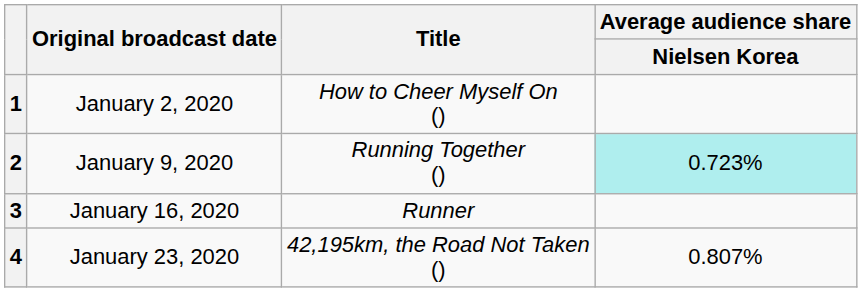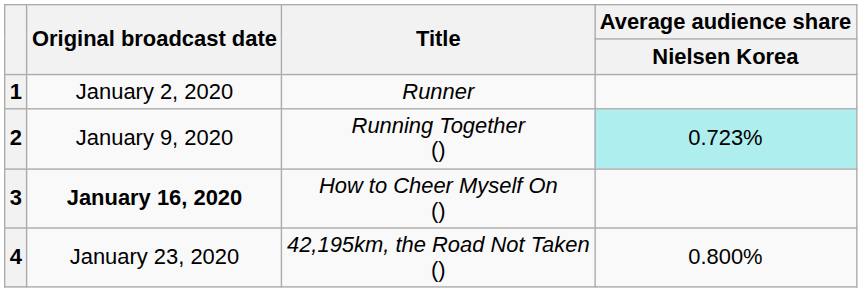 <table class="wikitable" style="text-align:center">
 <tr>
 <th rowspan="2"></th>
 <th rowspan="2">Original broadcast date</th>
 <th rowspan="2">Title</th>
 <th>Average audience share</th>
 </tr>
 <tr>
 <th>Nielsen Korea</th>
 </tr>
 <tr>
 <th>1</th>
 <td>January 2, 2020</td>
-<td><em>How to Cheer Myself On</em><br>()</td>
+<td><em>Runner</em></td>
 <td></td>
 </tr>
 <tr>
 <th>2</th>
 <td>January 9, 2020</td>
 <td><em>Running Together</em><br>()</td>
 <td style="background: paleturquoise;">0.723%</td>
 </tr>
 <tr>
 <th>3</th>
-<td>January 16, 2020</td>
-<td><em>Runner</em></td>
+<td><strong>January 16, 2020</strong></td>
+<td><em>How to Cheer Myself On</em><br>()</td>
 <td></td>
 </tr>
 <tr>
 <th>4</th>
 <td>January 23, 2020</td>
 <td><em>42,195km, the Road Not Taken</em><br>()</td>
-<td>0.807%</td>
+<td>0.800%</td>
 </tr>
 </table>
